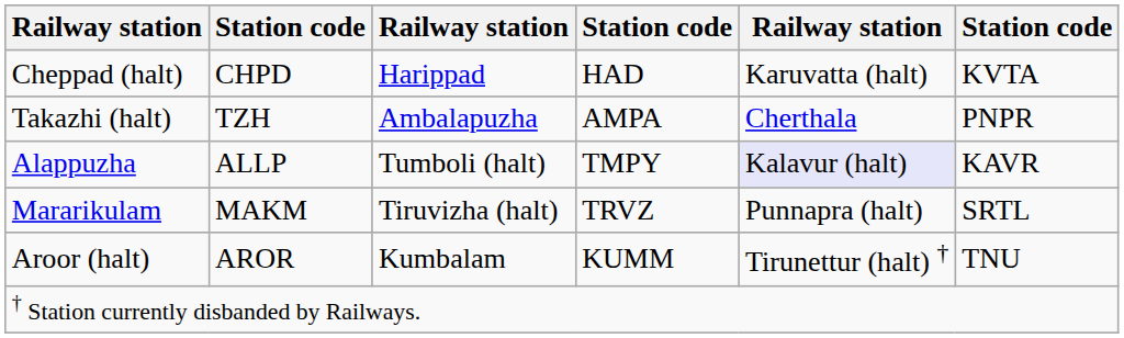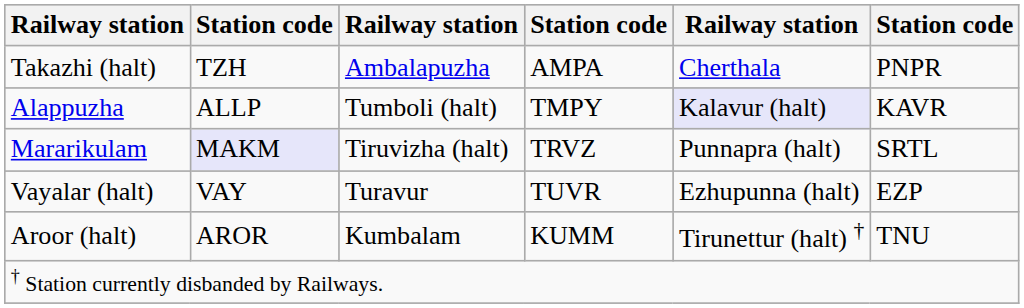 <table class="wikitable sortable">
 <tr>
 <th>Railway station</th>
 <th>Station code</th>
 <th>Railway station</th>
 <th>Station code</th>
 <th>Railway station</th>
 <th>Station code</th>
-</tr>
-<tr>
-<td>Cheppad (halt)</td>
-<td>CHPD</td>
-<td><a href='#'>Harippad</a></td>
-<td>HAD</td>
-<td>Karuvatta (halt)</td>
-<td>KVTA</td>
 </tr>
 <tr>
 <td>Takazhi (halt)</td>
 <td>TZH</td>
 <td><a href='#'>Ambalapuzha</a></td>
 <td>AMPA</td>
 <td><a href='#'>Cherthala</a></td>
 <td>PNPR</td>
 </tr>
 <tr>
 <td><a href='#'>Alappuzha</a></td>
 <td>ALLP</td>
 <td>Tumboli (halt)</td>
 <td>TMPY</td>
 <td style="background: lavender;">Kalavur (halt)</td>
 <td>KAVR</td>
 </tr>
 <tr>
 <td><a href='#'>Mararikulam</a></td>
-<td>MAKM</td>
+<td style="background: lavender;">MAKM</td>
 <td>Tiruvizha (halt)</td>
 <td>TRVZ</td>
 <td>Punnapra (halt)</td>
 <td>SRTL</td>
+</tr>
+<tr>
+<td>Vayalar (halt)</td>
+<td>VAY</td>
+<td>Turavur</td>
+<td>TUVR</td>
+<td>Ezhupunna (halt)</td>
+<td>EZP</td>
 </tr>
 <tr>
 <td>Aroor (halt)</td>
 <td>AROR</td>
 <td>Kumbalam</td>
 <td>KUMM</td>
 <td>Tirunettur (halt) <sup>†</sup></td>
 <td>TNU</td>
 </tr>
 <tr>
 <td colspan=6><small><sup>†</sup> Station currently disbanded by Railways.</small></td>
 </tr>
 </table>
